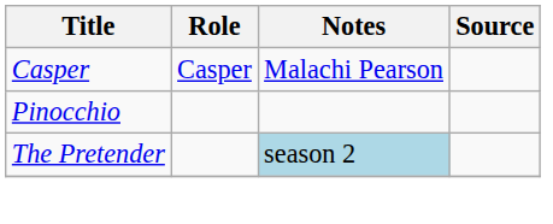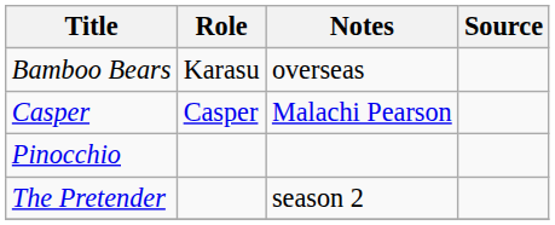 <table class="wikitable sortable plainrowheaders">
 <tr>
 <th>Title</th>
 <th>Role</th>
 <th class="unsortable">Notes</th>
 <th class="unsortable">Source</th>
+</tr>
+<tr>
+<td><em>Bamboo Bears</em></td>
+<td>Karasu</td>
+<td>overseas</td>
+<td></td>
 </tr>
 <tr>
 <td><em><a href='#'>Casper</a></em></td>
 <td><a href='#'>Casper</a></td>
 <td><a href='#'>Malachi Pearson</a></td>
 <td></td>
 </tr>
 <tr>
 <td><em><a href='#'>Pinocchio</a></em></td>
 <td></td>
 <td></td>
 <td></td>
 </tr>
 <tr>
 <td><em><a href='#'>The Pretender</a></em></td>
 <td></td>
-<td style="background: lightblue;">season 2</td>
+<td>season 2</td>
 <td></td>
 </tr>
 <tr>
 </tr>
 </table>
